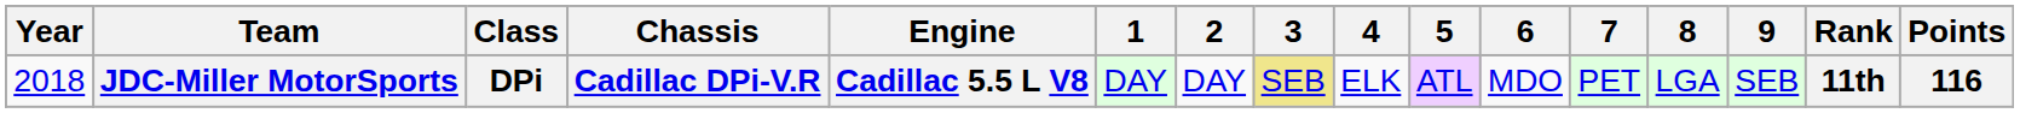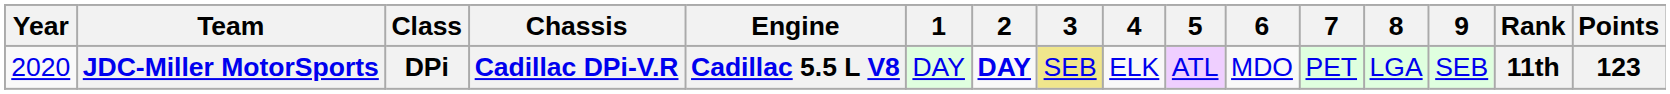 <table class="wikitable" style="text-align:center; font-size:85%">
 <tr>
 <th>Year</th>
 <th>Team</th>
 <th>Class</th>
 <th>Chassis</th>
 <th>Engine</th>
 <th>1</th>
 <th>2</th>
 <th>3</th>
 <th>4</th>
 <th>5</th>
 <th>6</th>
 <th>7</th>
 <th>8</th>
 <th>9</th>
 <th>Rank</th>
 <th>Points</th>
 </tr>
 <tr>
-<td><a href='#'>2018</a></td>
+<td><a href='#'>2020</a></td>
 <th nowrap><a href='#'>JDC-Miller MotorSports</a></th>
 <th>DPi</th>
 <th nowrap><a href='#'>Cadillac DPi-V.R</a></th>
 <th nowrap><a href='#'>Cadillac</a> 5.5 L <a href='#'>V8</a></th>
 <td style="background:#DFFFDF;"><a href='#'>DAY</a><br></td>
-<td><a href='#'>DAY</a></td>
+<td><strong><a href='#'>DAY</a></strong></td>
 <td style="background: khaki;"><a href='#'>SEB</a></td>
 <td><a href='#'>ELK</a></td>
 <td style="background:#EFCFFF;"><a href='#'>ATL</a><br></td>
 <td><a href='#'>MDO</a></td>
 <td style="background:#DFFFDF;"><a href='#'>PET</a><br></td>
 <td style="background:#DFFFDF;"><a href='#'>LGA</a><br></td>
 <td style="background:#DFFFDF;"><a href='#'>SEB</a><br></td>
 <th>11th</th>
-<th>116</th>
+<th>123</th>
 </tr>
 </table>
